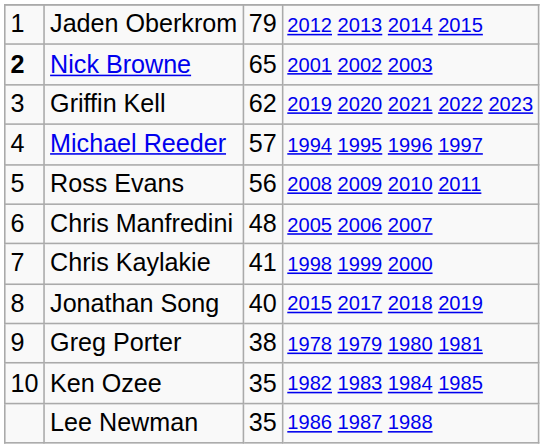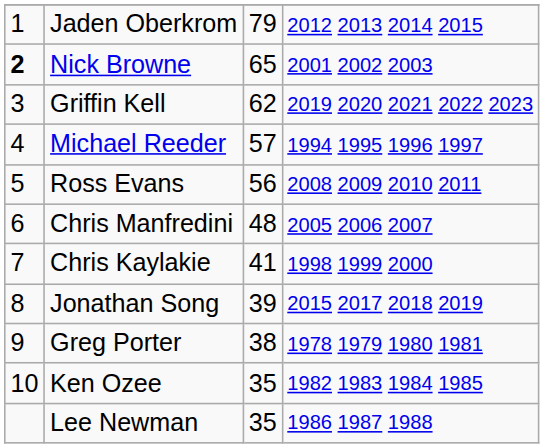 <table class="wikitable">
 <tr>
 </tr>
 <tr>
 <td>1</td>
 <td>Jaden Oberkrom</td>
 <td>79</td>
 <td style="font-size:80%;"><a href='#'>2012</a> <a href='#'>2013</a> <a href='#'>2014</a> <a href='#'>2015</a></td>
 </tr>
 <tr>
 <td><strong>2</strong></td>
 <td><a href='#'>Nick Browne</a></td>
 <td>65</td>
 <td style="font-size:80%;"><a href='#'>2001</a> <a href='#'>2002</a> <a href='#'>2003</a></td>
 </tr>
 <tr>
 <td>3</td>
 <td>Griffin Kell</td>
 <td>62</td>
 <td style="font-size:80%;"><a href='#'>2019</a> <a href='#'>2020</a> <a href='#'>2021</a> <a href='#'>2022</a> <a href='#'>2023</a></td>
 </tr>
 <tr>
 <td>4</td>
 <td><a href='#'>Michael Reeder</a></td>
 <td>57</td>
 <td style="font-size:80%;"><a href='#'>1994</a> <a href='#'>1995</a> <a href='#'>1996</a> <a href='#'>1997</a></td>
 </tr>
 <tr>
 <td>5</td>
 <td>Ross Evans</td>
 <td>56</td>
 <td style="font-size:80%;"><a href='#'>2008</a> <a href='#'>2009</a> <a href='#'>2010</a> <a href='#'>2011</a></td>
 </tr>
 <tr>
 <td>6</td>
 <td>Chris Manfredini</td>
 <td>48</td>
 <td style="font-size:80%;"><a href='#'>2005</a> <a href='#'>2006</a> <a href='#'>2007</a></td>
 </tr>
 <tr>
 <td>7</td>
 <td>Chris Kaylakie</td>
 <td>41</td>
 <td style="font-size:80%;"><a href='#'>1998</a> <a href='#'>1999</a> <a href='#'>2000</a></td>
 </tr>
 <tr>
 <td>8</td>
 <td>Jonathan Song</td>
-<td>40</td>
+<td>39</td>
 <td style="font-size:80%;"><a href='#'>2015</a> <a href='#'>2017</a> <a href='#'>2018</a> <a href='#'>2019</a></td>
 </tr>
 <tr>
 <td>9</td>
 <td>Greg Porter</td>
 <td>38</td>
 <td style="font-size:80%;"><a href='#'>1978</a> <a href='#'>1979</a> <a href='#'>1980</a> <a href='#'>1981</a></td>
 </tr>
 <tr>
 <td>10</td>
 <td>Ken Ozee</td>
 <td>35</td>
 <td style="font-size:80%;"><a href='#'>1982</a> <a href='#'>1983</a> <a href='#'>1984</a> <a href='#'>1985</a></td>
 </tr>
 <tr>
 <td></td>
 <td>Lee Newman</td>
 <td>35</td>
 <td style="font-size:80%;"><a href='#'>1986</a> <a href='#'>1987</a> <a href='#'>1988</a></td>
 </tr>
 </table>
